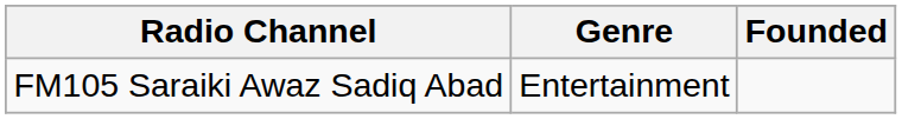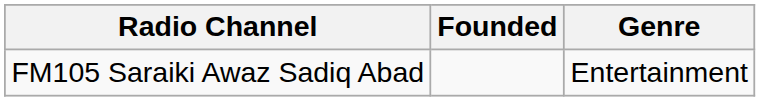 <table class="wikitable">
 <tr>
 <th>Radio Channel</th>
+<th>Founded</th>
 <th>Genre</th>
-<th>Founded</th>
 </tr>
 <tr>
 <td>FM105 Saraiki Awaz Sadiq Abad</td>
+<td></td>
 <td>Entertainment</td>
-<td></td>
 </tr>
 </table>
